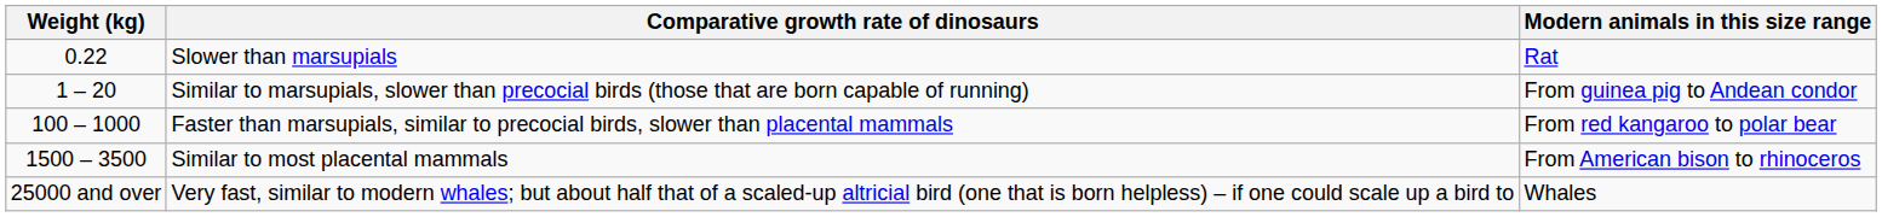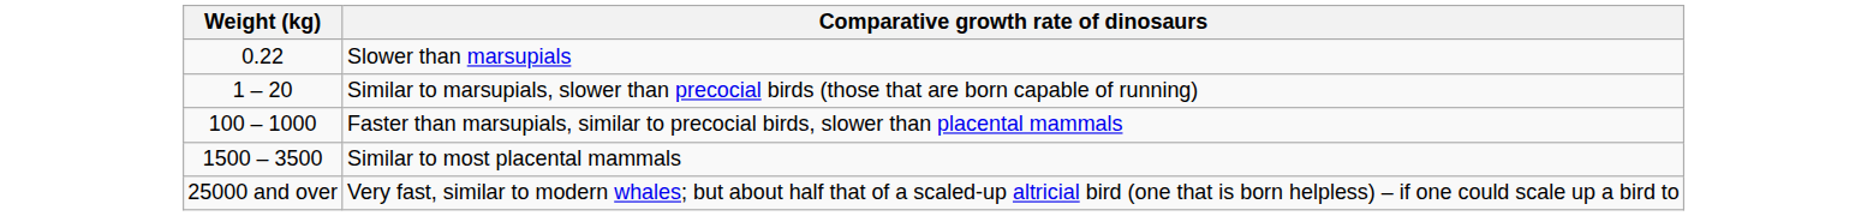 <table class="wikitable" style="margin: 1em auto 1em auto;">
 <tr>
 <th>Weight (kg)</th>
 <th>Comparative growth rate of dinosaurs</th>
-<th>Modern animals in this size range</th>
 </tr>
 <tr>
 <td style="text-align:center;">0.22</td>
 <td>Slower than <a href='#'>marsupials</a></td>
-<td><a href='#'>Rat</a></td>
 </tr>
 <tr>
 <td style="text-align:center;">1 – 20</td>
 <td>Similar to marsupials, slower than <a href='#'>precocial</a> birds (those that are born capable of running)</td>
-<td>From <a href='#'>guinea pig</a> to <a href='#'>Andean condor</a></td>
 </tr>
 <tr>
 <td style="text-align:center;">100 – 1000</td>
 <td>Faster than marsupials, similar to precocial birds, slower than <a href='#'>placental mammals</a></td>
-<td>From <a href='#'>red kangaroo</a> to <a href='#'>polar bear</a></td>
 </tr>
 <tr>
 <td style="text-align:center;">1500 – 3500</td>
 <td>Similar to most placental mammals</td>
-<td>From <a href='#'>American bison</a> to <a href='#'>rhinoceros</a></td>
 </tr>
 <tr>
 <td style="text-align:center;">25000 and over</td>
 <td>Very fast, similar to modern <a href='#'>whales</a>; but about half that of a scaled-up <a href='#'>altricial</a> bird (one that is born helpless) – if one could scale up a bird to </td>
-<td>Whales</td>
 </tr>
 </table>
